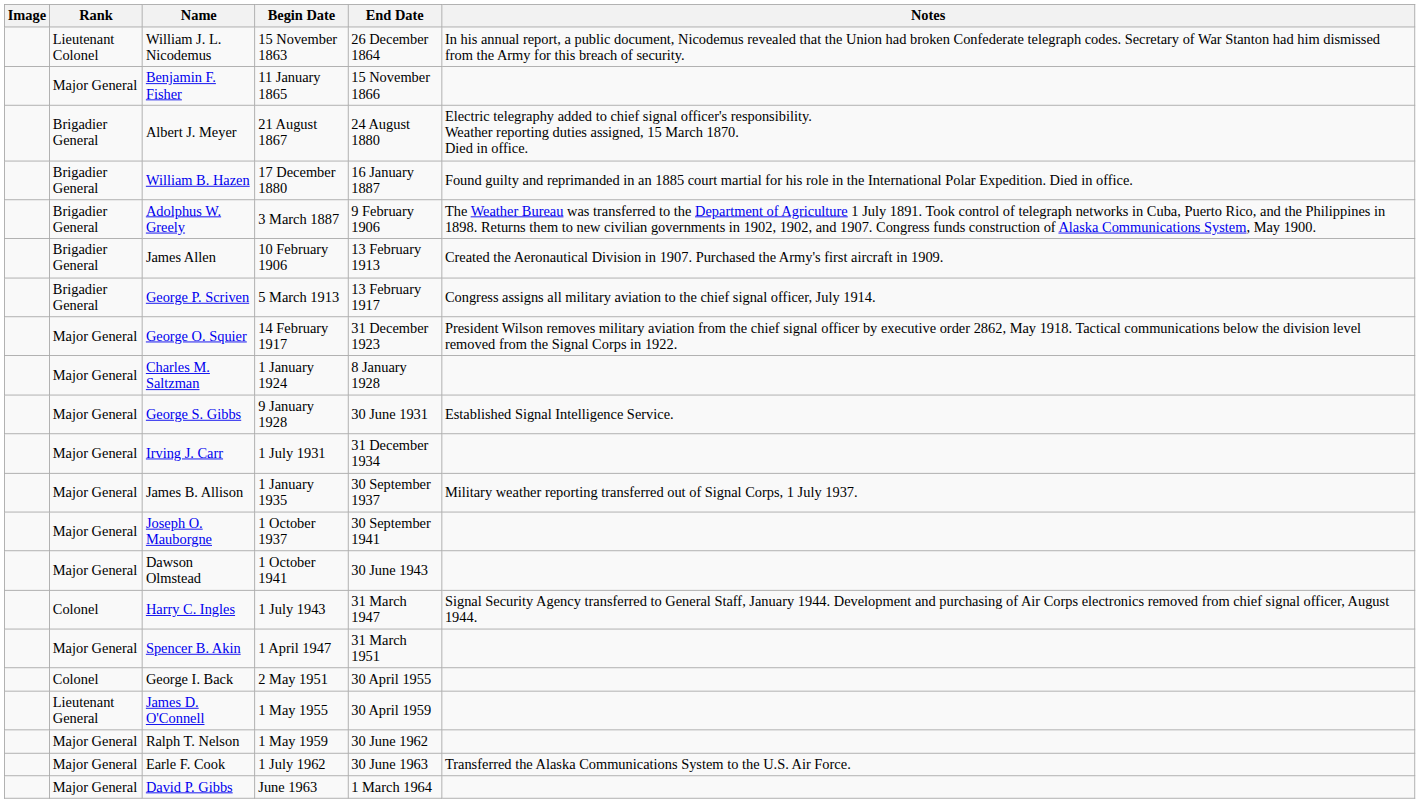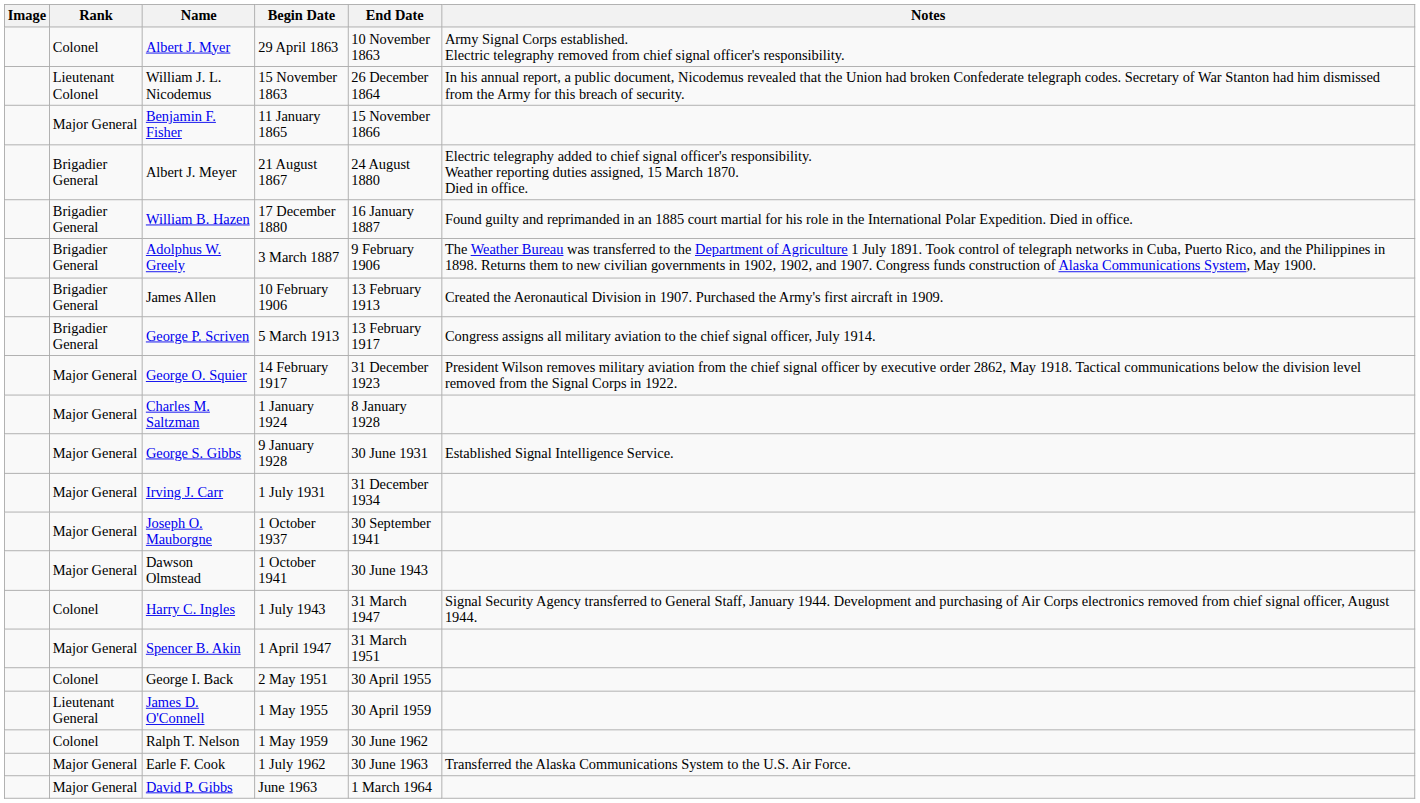 <table class="wikitable sortable">
 <tr>
 <th class=unsortable>Image</th>
 <th class=unsortable>Rank</th>
 <th>Name</th>
 <th>Begin Date</th>
 <th>End Date</th>
 <th class=unsortable>Notes</th>
+</tr>
+<tr>
+<td></td>
+<td>Colonel</td>
+<td><a href='#'>Albert J. Myer</a></td>
+<td>29 April 1863</td>
+<td>10 November 1863</td>
+<td>Army Signal Corps established.<br>Electric telegraphy removed from chief signal officer's responsibility.</td>
 </tr>
 <tr>
 <td></td>
 <td>Lieutenant Colonel</td>
 <td>William J. L. Nicodemus</td>
 <td>15 November 1863</td>
 <td>26 December 1864</td>
 <td>In his annual report, a public document, Nicodemus revealed that the Union had broken Confederate telegraph codes.  Secretary of War Stanton had him dismissed from the Army for this breach of security.</td>
 </tr>
 <tr>
 <td></td>
 <td>Major General</td>
 <td><a href='#'>Benjamin F. Fisher</a></td>
 <td>11 January 1865</td>
 <td>15 November 1866</td>
 <td></td>
 </tr>
 <tr>
 <td></td>
 <td>Brigadier General</td>
 <td>Albert J. Meyer</td>
 <td>21 August 1867</td>
 <td>24 August 1880</td>
 <td>Electric telegraphy added to chief signal officer's responsibility.<br>Weather reporting duties assigned, 15 March 1870.<br>Died in office.</td>
 </tr>
 <tr>
 <td></td>
 <td>Brigadier General</td>
 <td><a href='#'>William B. Hazen</a></td>
 <td>17 December 1880</td>
 <td>16 January 1887</td>
 <td>Found guilty and reprimanded in an 1885 court martial for his role in the International Polar Expedition.  Died in office.</td>
 </tr>
 <tr>
 <td></td>
 <td>Brigadier General</td>
 <td><a href='#'>Adolphus W. Greely</a></td>
 <td>3 March 1887</td>
 <td>9 February 1906</td>
 <td>The <a href='#'>Weather Bureau</a> was transferred to the <a href='#'>Department of Agriculture</a> 1 July 1891.  Took control of telegraph networks in Cuba, Puerto Rico, and the Philippines in 1898.  Returns them to new civilian governments in 1902, 1902, and 1907.  Congress funds construction of <a href='#'>Alaska Communications System</a>, May 1900.</td>
 </tr>
 <tr>
 <td></td>
 <td>Brigadier General</td>
 <td>James Allen</td>
 <td>10 February 1906</td>
 <td>13 February 1913</td>
 <td>Created the Aeronautical Division in 1907.  Purchased the Army's first aircraft in 1909.</td>
 </tr>
 <tr>
 <td></td>
 <td>Brigadier General</td>
 <td><a href='#'>George P. Scriven</a></td>
 <td>5 March 1913</td>
 <td>13 February 1917</td>
 <td>Congress assigns all military aviation to the chief signal officer, July 1914.</td>
 </tr>
 <tr>
 <td></td>
 <td>Major General</td>
 <td><a href='#'>George O. Squier</a></td>
 <td>14 February 1917</td>
 <td>31 December 1923</td>
 <td>President Wilson removes military aviation from the chief signal officer by executive order 2862, May 1918.  Tactical communications below the division level removed from the Signal Corps in 1922.</td>
 </tr>
 <tr>
 <td></td>
 <td>Major General</td>
 <td><a href='#'>Charles M. Saltzman</a></td>
 <td>1 January 1924</td>
 <td>8 January 1928</td>
 <td></td>
 </tr>
 <tr>
 <td></td>
 <td>Major General</td>
 <td><a href='#'>George S. Gibbs</a></td>
 <td>9 January 1928</td>
 <td>30 June 1931</td>
 <td>Established Signal Intelligence Service.</td>
 </tr>
 <tr>
 <td></td>
 <td>Major General</td>
 <td><a href='#'>Irving J. Carr</a></td>
 <td>1 July 1931</td>
 <td>31 December 1934</td>
 <td></td>
 </tr>
 <tr>
 <td></td>
 <td>Major General</td>
-<td>James B. Allison</td>
-<td>1 January 1935</td>
-<td>30 September 1937</td>
-<td>Military weather reporting transferred out of Signal Corps, 1 July 1937.</td>
-</tr>
-<tr>
-<td></td>
-<td>Major General</td>
 <td><a href='#'>Joseph O. Mauborgne</a></td>
 <td>1 October 1937</td>
 <td>30 September 1941</td>
 <td></td>
 </tr>
 <tr>
 <td></td>
 <td>Major General</td>
 <td>Dawson Olmstead</td>
 <td>1 October 1941</td>
 <td>30 June 1943</td>
 <td></td>
 </tr>
 <tr>
 <td></td>
 <td>Colonel</td>
 <td><a href='#'>Harry C. Ingles</a></td>
 <td>1 July 1943</td>
 <td>31 March 1947</td>
 <td>Signal Security Agency transferred to General Staff, January 1944.  Development and purchasing of Air Corps electronics removed from chief signal officer, August 1944.</td>
 </tr>
 <tr>
 <td></td>
 <td>Major General</td>
 <td><a href='#'>Spencer B. Akin</a></td>
 <td>1 April 1947</td>
 <td>31 March 1951</td>
 <td></td>
 </tr>
 <tr>
 <td></td>
 <td>Colonel</td>
 <td>George I. Back</td>
 <td>2 May 1951</td>
 <td>30 April 1955</td>
 <td></td>
 </tr>
 <tr>
 <td></td>
 <td>Lieutenant General</td>
 <td><a href='#'>James D. O'Connell</a></td>
 <td>1 May 1955</td>
 <td>30 April 1959</td>
 <td></td>
 </tr>
 <tr>
 <td></td>
-<td>Major General</td>
+<td>Colonel</td>
 <td>Ralph T. Nelson</td>
 <td>1 May 1959</td>
 <td>30 June 1962</td>
 <td></td>
 </tr>
 <tr>
 <td></td>
 <td>Major General</td>
 <td>Earle F. Cook</td>
 <td>1 July 1962</td>
 <td>30 June 1963</td>
 <td>Transferred the Alaska Communications System to the U.S. Air Force.</td>
 </tr>
 <tr>
 <td></td>
 <td>Major General</td>
 <td><a href='#'>David P. Gibbs</a></td>
 <td>June 1963</td>
 <td>1 March 1964</td>
 <td></td>
 </tr>
 </table>
